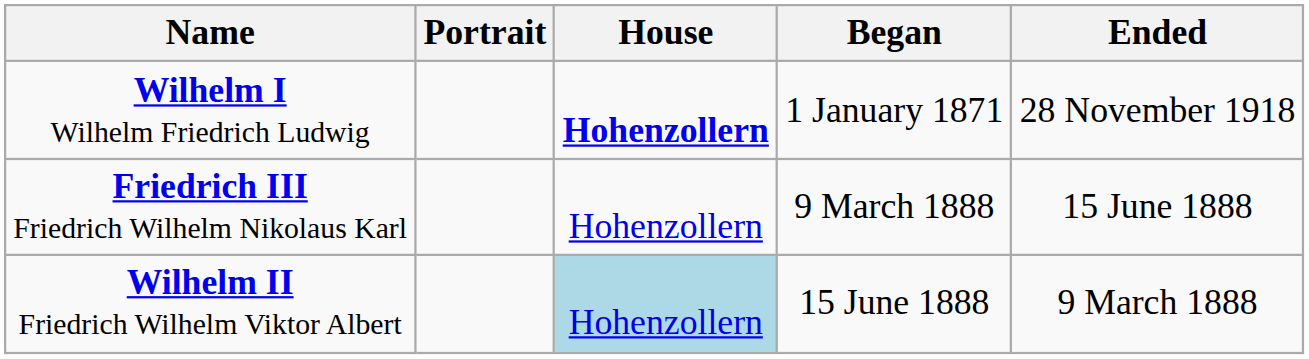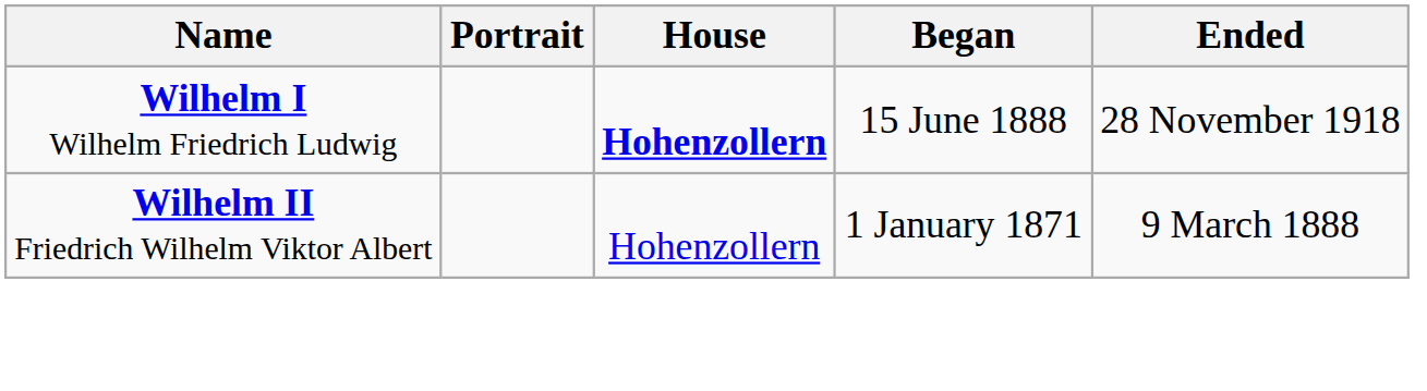 <table class="wikitable" style="text-align:center;">
 <tr>
 <th scope="col">Name</th>
 <th scope="col">Portrait</th>
 <th scope="col">House</th>
 <th scope="col">Began</th>
 <th scope="col">Ended</th>
 </tr>
 <tr>
 <td><a href='#'><strong>Wilhelm I</strong></a><br><small>Wilhelm Friedrich Ludwig</small></td>
 <td></td>
 <td><strong><br><a href='#'>Hohenzollern</a></strong></td>
-<td>1 January 1871</td>
+<td>15 June 1888</td>
 <td>28 November 1918</td>
-</tr>
-<tr>
-<td><a href='#'><strong>Friedrich III</strong></a><br><small>Friedrich Wilhelm Nikolaus Karl</small></td>
-<td></td>
-<td><br><a href='#'>Hohenzollern</a></td>
-<td>9 March 1888</td>
-<td>15 June 1888</td>
 </tr>
 <tr>
 <td><strong><a href='#'>Wilhelm II</a></strong><br><small>Friedrich Wilhelm Viktor Albert</small></td>
 <td></td>
-<td style="background: lightblue;"><br><a href='#'>Hohenzollern</a></td>
-<td>15 June 1888</td>
+<td><br><a href='#'>Hohenzollern</a></td>
+<td>1 January 1871</td>
 <td>9 March 1888</td>
 </tr>
 </table>
